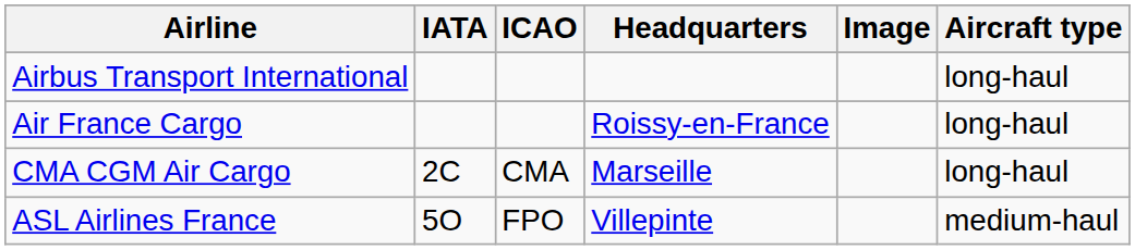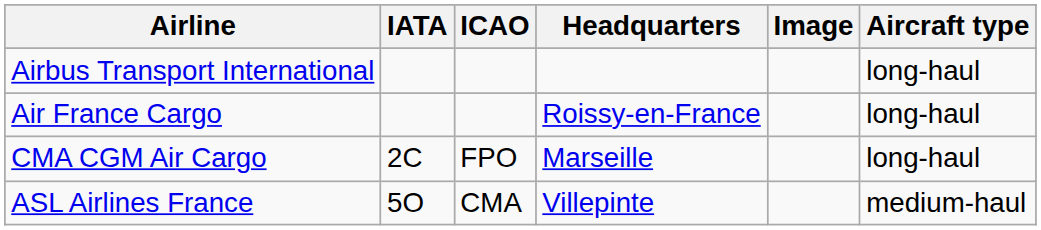 <table class="wikitable">
 <tr>
 <th>Airline</th>
 <th>IATA</th>
 <th>ICAO</th>
 <th>Headquarters</th>
 <th>Image</th>
 <th>Aircraft type</th>
 </tr>
 <tr>
 <td><a href='#'>Airbus Transport International</a></td>
 <td></td>
 <td></td>
 <td></td>
 <td></td>
 <td>long-haul</td>
 </tr>
 <tr>
 <td><a href='#'>Air France Cargo</a></td>
 <td></td>
 <td></td>
 <td><a href='#'>Roissy-en-France</a></td>
 <td></td>
 <td>long-haul</td>
 </tr>
 <tr>
 <td><a href='#'>CMA CGM Air Cargo</a></td>
 <td>2C</td>
-<td>CMA</td>
+<td>FPO</td>
 <td><a href='#'>Marseille</a></td>
 <td></td>
 <td>long-haul</td>
 </tr>
 <tr>
 <td><a href='#'>ASL Airlines France</a></td>
 <td>5O</td>
-<td>FPO</td>
+<td>CMA</td>
 <td><a href='#'>Villepinte</a></td>
 <td></td>
 <td>medium-haul</td>
 </tr>
 </table>
